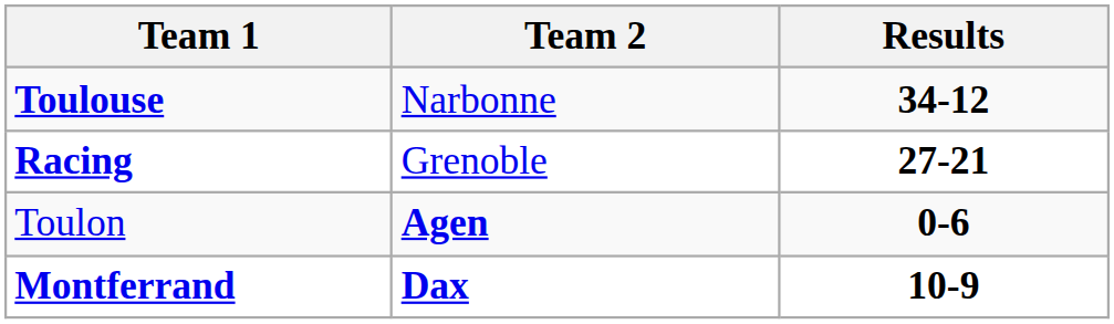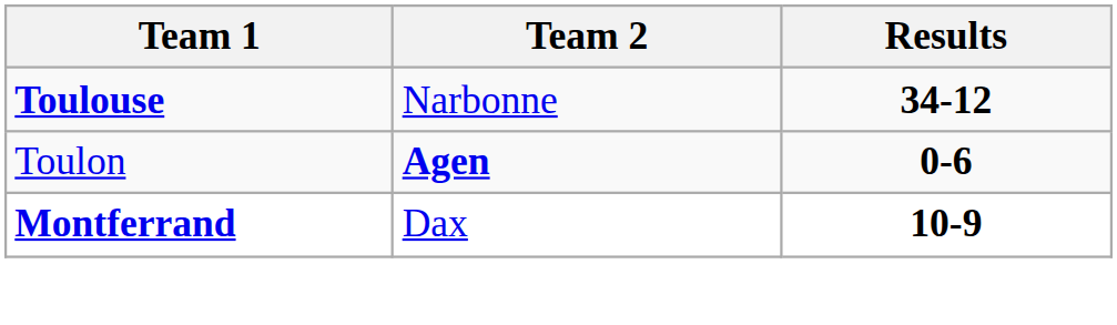 <table class="wikitable" width=450>
 <tr>
 <th>Team 1</th>
 <th>Team 2</th>
 <th>Results</th>
 </tr>
 <tr>
 <td width=150><strong><a href='#'>Toulouse</a></strong></td>
 <td width=150><a href='#'>Narbonne</a></td>
 <td align="center"><strong>34-12</strong></td>
 </tr>
-<tr bgcolor="white">
-<td><strong><a href='#'>Racing</a></strong></td>
-<td><a href='#'>Grenoble</a></td>
-<td align="center"><strong>27-21</strong></td>
-</tr>
 <tr>
 <td><a href='#'>Toulon</a></td>
 <td><strong><a href='#'>Agen</a></strong></td>
 <td align="center"><strong>0-6</strong></td>
 </tr>
 <tr bgcolor="white">
 <td><strong><a href='#'>Montferrand</a></strong></td>
-<td><strong><a href='#'>Dax</a></strong></td>
+<td><a href='#'>Dax</a></td>
 <td align="center"><strong>10-9</strong></td>
 </tr>
 </table>
